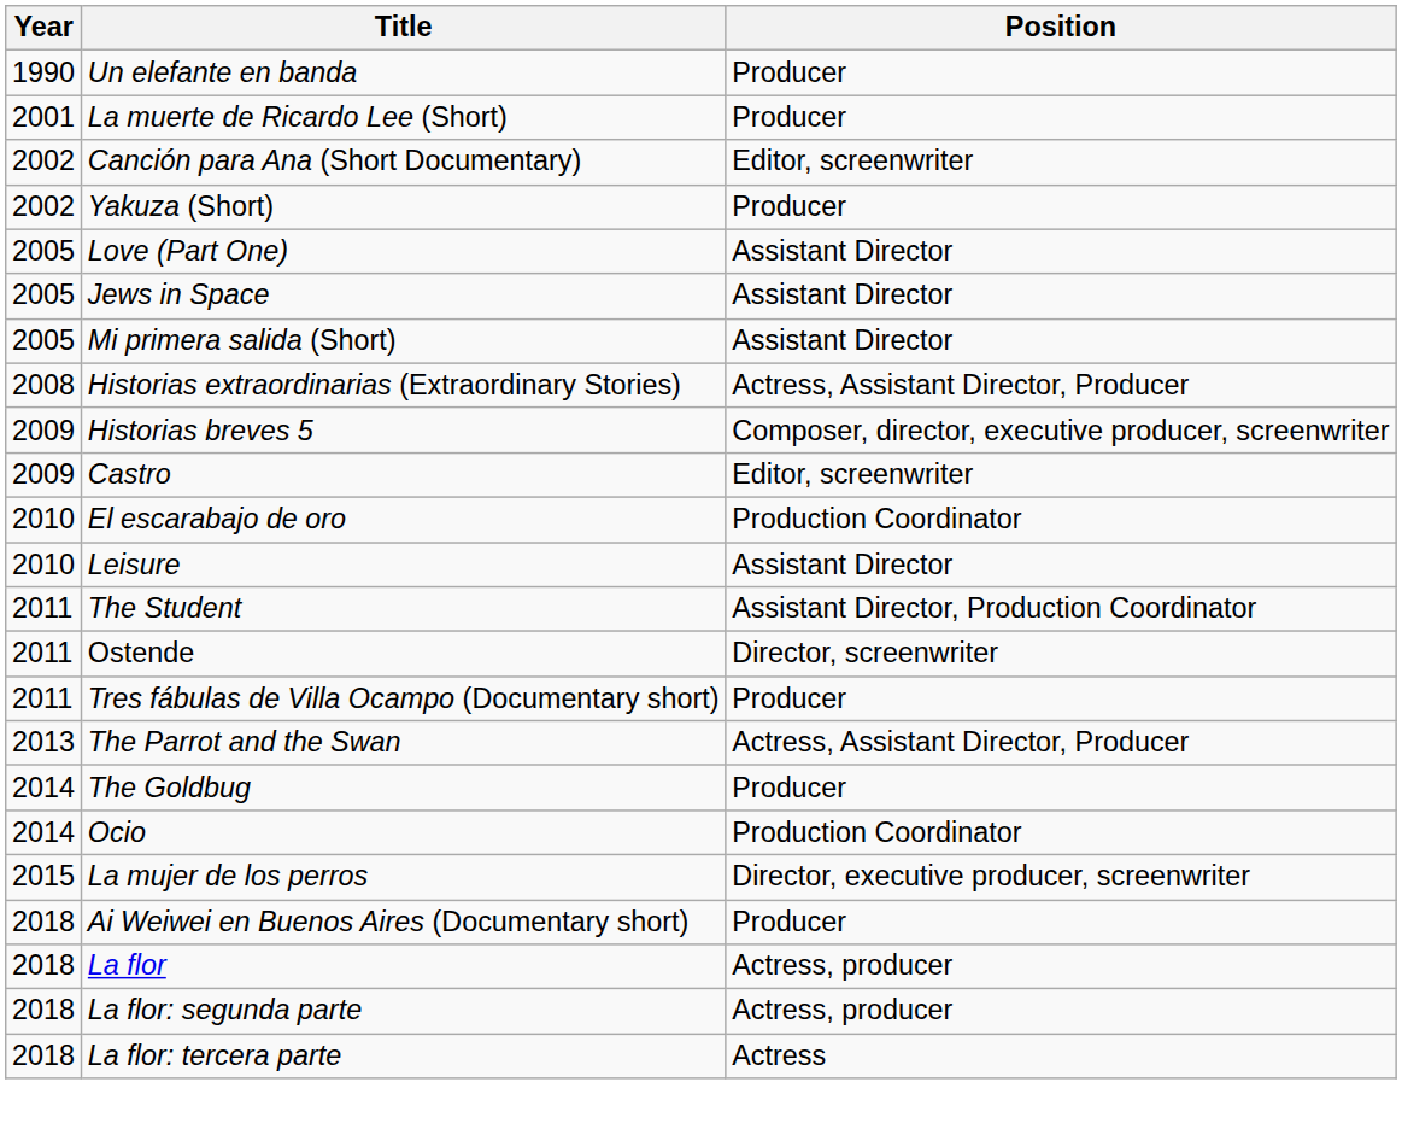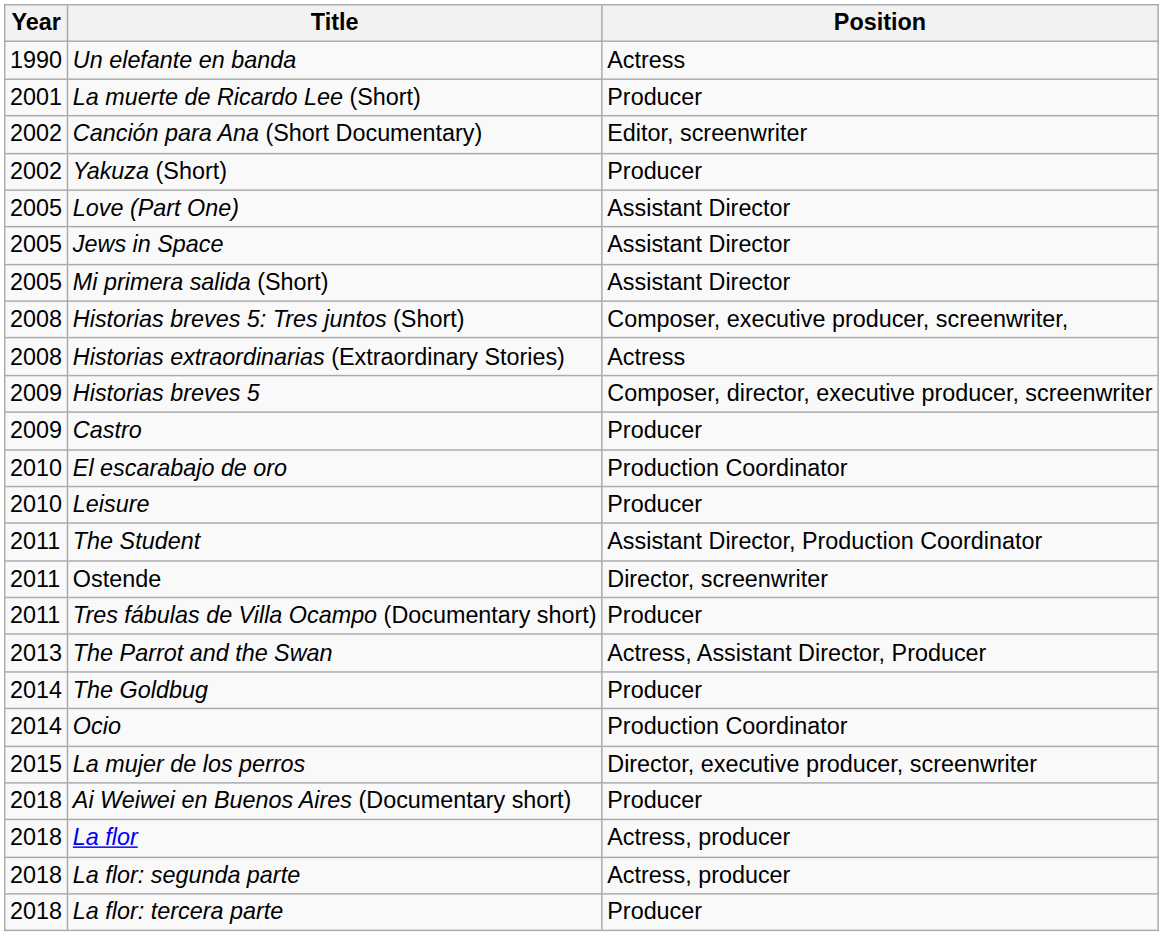 <table class="wikitable">
 <tr>
 <th>Year</th>
 <th>Title</th>
 <th>Position</th>
 </tr>
 <tr>
 <td>1990</td>
 <td><em>Un elefante en banda</em></td>
-<td>Producer</td>
+<td>Actress</td>
 </tr>
 <tr>
 <td>2001</td>
 <td><em>La muerte de Ricardo Lee</em> (Short)</td>
 <td>Producer</td>
 </tr>
 <tr>
 <td>2002</td>
 <td><em>Canción para Ana</em> (Short Documentary)</td>
 <td>Editor, screenwriter</td>
 </tr>
 <tr>
 <td>2002</td>
 <td><em>Yakuza</em> (Short)</td>
 <td>Producer</td>
 </tr>
 <tr>
 <td>2005</td>
 <td><em>Love (Part One)</em></td>
 <td>Assistant Director</td>
 </tr>
 <tr>
 <td>2005</td>
 <td><em>Jews in Space</em></td>
 <td>Assistant Director</td>
 </tr>
 <tr>
 <td>2005</td>
 <td><em>Mi primera salida</em> (Short)</td>
 <td>Assistant Director</td>
 </tr>
 <tr>
 <td>2008</td>
+<td><em>Historias breves 5: Tres juntos</em> (Short)</td>
+<td>Composer, executive producer, screenwriter,</td>
+</tr>
+<tr>
+<td>2008</td>
 <td><em>Historias extraordinarias</em> (Extraordinary Stories)</td>
-<td>Actress, Assistant Director, Producer</td>
+<td>Actress</td>
 </tr>
 <tr>
 <td>2009</td>
 <td><em>Historias breves 5</em></td>
 <td>Composer, director, executive producer, screenwriter</td>
 </tr>
 <tr>
 <td>2009</td>
 <td><em>Castro</em></td>
-<td>Editor, screenwriter</td>
+<td>Producer</td>
 </tr>
 <tr>
 <td>2010</td>
 <td><em>El escarabajo de oro</em></td>
 <td>Production Coordinator</td>
 </tr>
 <tr>
 <td>2010</td>
 <td><em>Leisure</em></td>
-<td>Assistant Director</td>
+<td>Producer</td>
 </tr>
 <tr>
 <td>2011</td>
 <td><em>The Student</em></td>
 <td>Assistant Director, Production Coordinator</td>
 </tr>
 <tr>
 <td>2011</td>
 <td>Ostende</td>
 <td>Director, screenwriter</td>
 </tr>
 <tr>
 <td>2011</td>
 <td><em>Tres fábulas de Villa Ocampo</em> (Documentary short)</td>
 <td>Producer</td>
 </tr>
 <tr>
 <td>2013</td>
 <td><em>The Parrot and the Swan</em></td>
 <td>Actress, Assistant Director, Producer</td>
 </tr>
 <tr>
 <td>2014</td>
 <td><em>The Goldbug</em></td>
 <td>Producer</td>
 </tr>
 <tr>
 <td>2014</td>
 <td><em>Ocio</em></td>
 <td>Production Coordinator</td>
 </tr>
 <tr>
 <td>2015</td>
 <td><em>La mujer de los perros</em></td>
 <td>Director, executive producer, screenwriter</td>
 </tr>
 <tr>
 <td>2018</td>
 <td><em>Ai Weiwei en Buenos Aires</em> (Documentary short)</td>
 <td>Producer</td>
 </tr>
 <tr>
 <td>2018</td>
 <td><em><a href='#'>La flor</a></em></td>
 <td>Actress, producer</td>
 </tr>
 <tr>
 <td>2018</td>
 <td><em>La flor: segunda parte</em></td>
 <td>Actress, producer</td>
 </tr>
 <tr>
 <td>2018</td>
 <td><em>La flor: tercera parte</em></td>
-<td>Actress</td>
+<td>Producer</td>
 </tr>
 </table>
